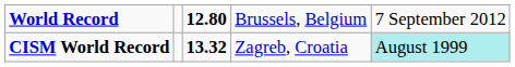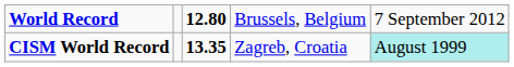 <table class="wikitable">
 <tr>
 <td><strong><a href='#'>World Record</a></strong></td>
 <td></td>
 <td><strong>12.80</strong></td>
 <td><a href='#'>Brussels</a>, <a href='#'>Belgium</a></td>
 <td>7 September 2012</td>
 </tr>
 <tr>
 <td><strong><a href='#'>CISM</a> World Record</strong></td>
 <td></td>
-<td><strong>13.32</strong></td>
+<td><strong>13.35</strong></td>
 <td><a href='#'>Zagreb</a>, <a href='#'>Croatia</a></td>
 <td style="background: paleturquoise;">August 1999</td>
 </tr>
 </table>
